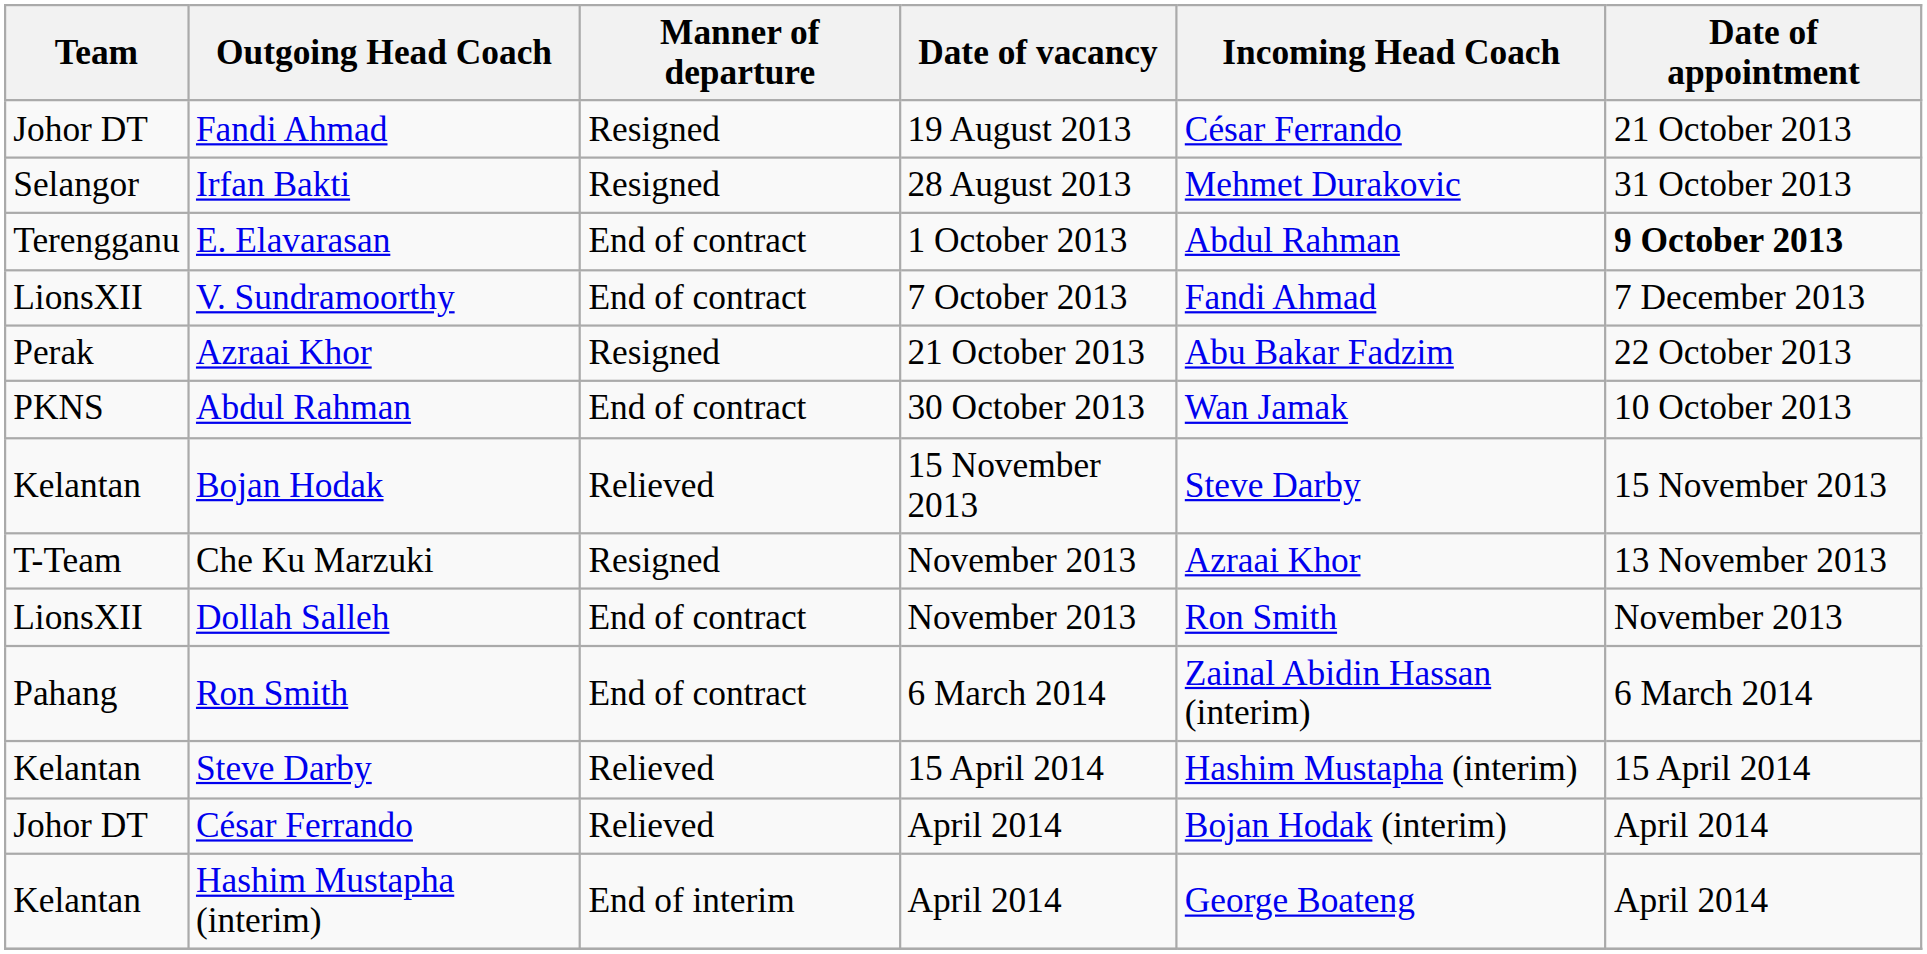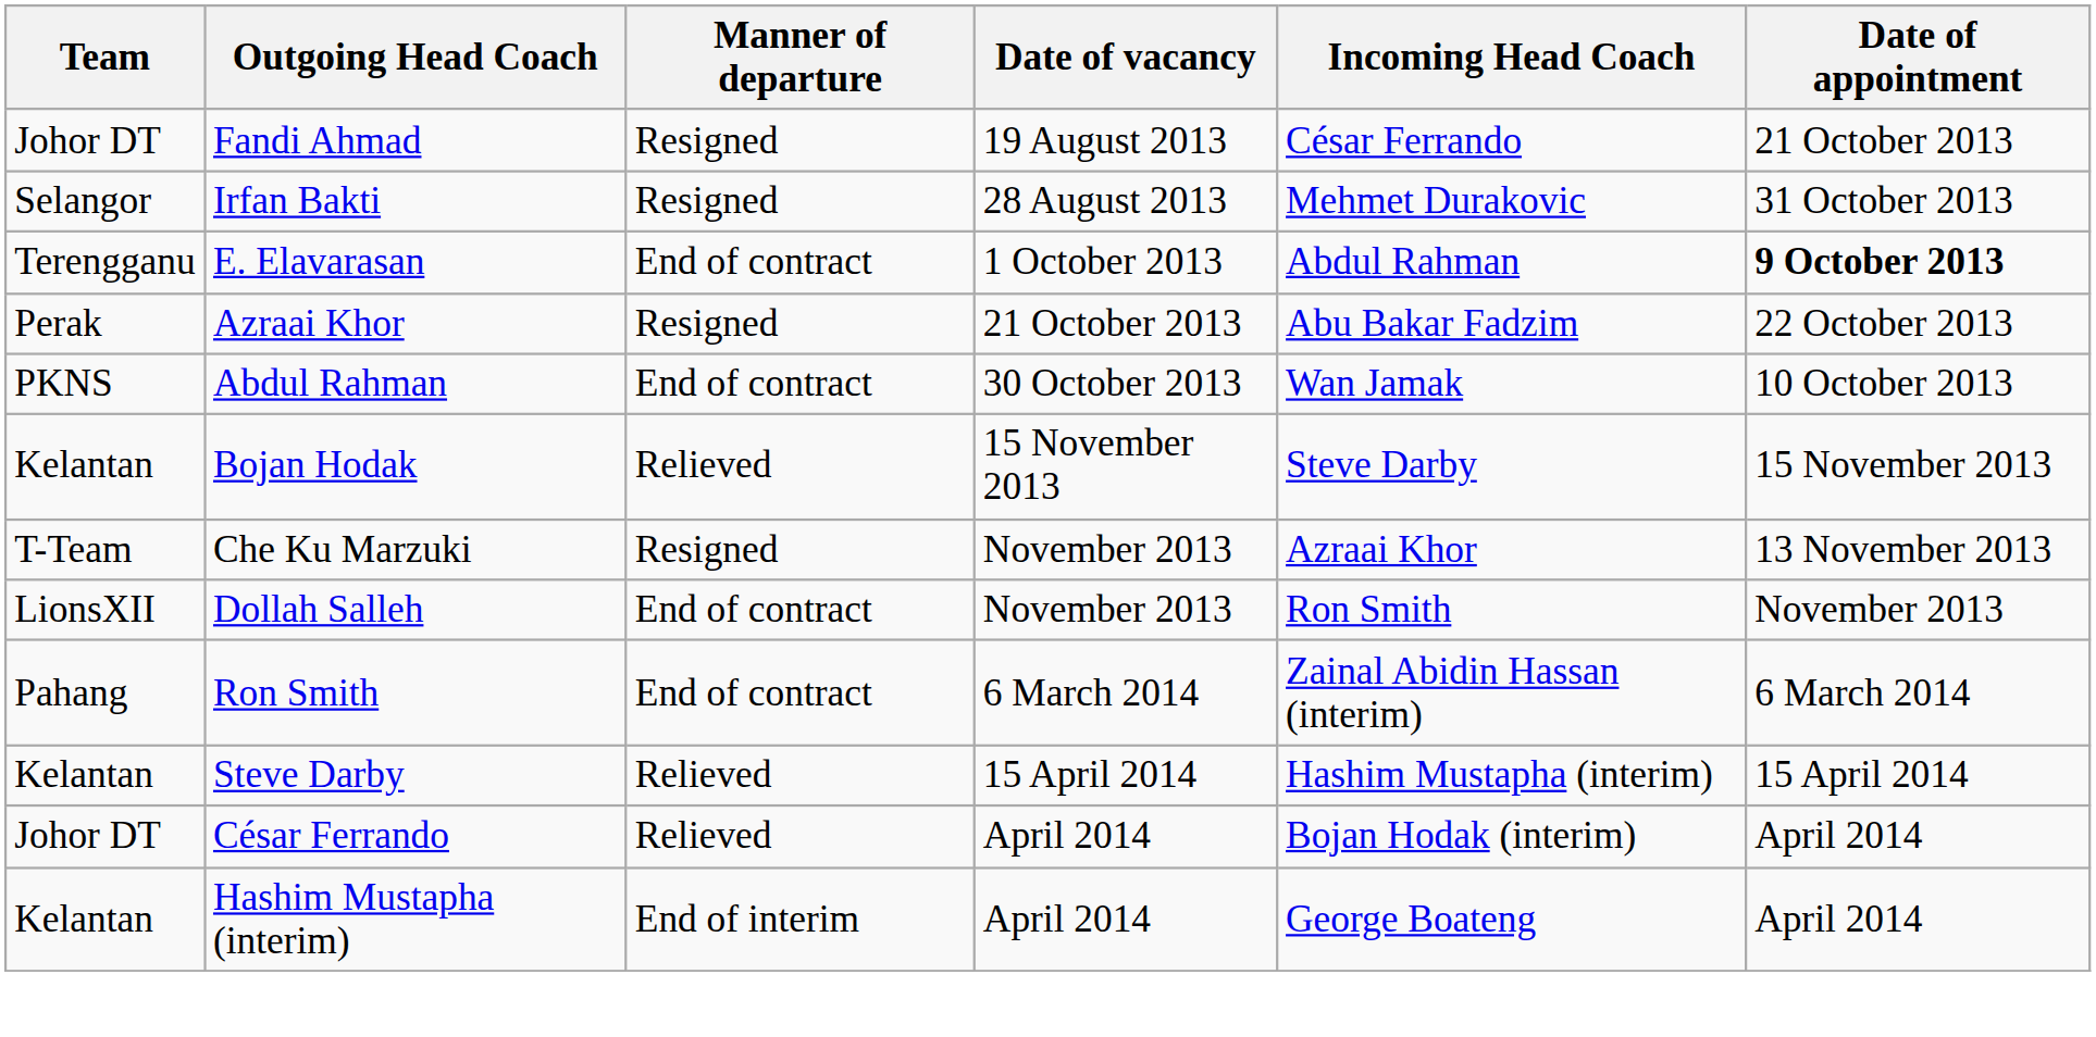 <table class="wikitable">
 <tr>
 <th>Team</th>
 <th>Outgoing Head Coach</th>
 <th>Manner of departure</th>
 <th>Date of vacancy</th>
 <th>Incoming Head Coach</th>
 <th>Date of appointment</th>
 </tr>
 <tr>
 <td>Johor DT</td>
 <td> <a href='#'>Fandi Ahmad</a></td>
 <td>Resigned</td>
 <td>19 August 2013</td>
 <td> <a href='#'>César Ferrando</a></td>
 <td>21 October 2013</td>
 </tr>
 <tr>
 <td>Selangor</td>
 <td> <a href='#'>Irfan Bakti</a></td>
 <td>Resigned</td>
 <td>28 August 2013</td>
 <td> <a href='#'>Mehmet Durakovic</a></td>
 <td>31 October 2013</td>
 </tr>
 <tr>
 <td>Terengganu</td>
 <td> <a href='#'>E. Elavarasan</a></td>
 <td>End of contract</td>
 <td>1 October 2013</td>
 <td> <a href='#'>Abdul Rahman</a></td>
 <td><strong>9 October 2013</strong></td>
-</tr>
-<tr>
-<td>LionsXII</td>
-<td> <a href='#'>V. Sundramoorthy</a></td>
-<td>End of contract</td>
-<td>7 October 2013</td>
-<td> <a href='#'>Fandi Ahmad</a></td>
-<td>7 December 2013</td>
 </tr>
 <tr>
 <td>Perak</td>
 <td> <a href='#'>Azraai Khor</a></td>
 <td>Resigned</td>
 <td>21 October 2013</td>
 <td> <a href='#'>Abu Bakar Fadzim</a></td>
 <td>22 October 2013</td>
 </tr>
 <tr>
 <td>PKNS</td>
 <td> <a href='#'>Abdul Rahman</a></td>
 <td>End of contract</td>
 <td>30 October 2013</td>
 <td> <a href='#'>Wan Jamak</a></td>
 <td>10 October 2013</td>
 </tr>
 <tr>
 <td>Kelantan</td>
 <td> <a href='#'>Bojan Hodak</a></td>
 <td>Relieved</td>
 <td>15 November 2013</td>
 <td> <a href='#'>Steve Darby</a></td>
 <td>15 November 2013</td>
 </tr>
 <tr>
 <td>T-Team</td>
 <td> Che Ku Marzuki</td>
 <td>Resigned</td>
 <td>November 2013</td>
 <td> <a href='#'>Azraai Khor</a></td>
 <td>13 November 2013</td>
 </tr>
 <tr>
 <td>LionsXII</td>
 <td> <a href='#'>Dollah Salleh</a></td>
 <td>End of contract</td>
 <td>November 2013</td>
 <td> <a href='#'>Ron Smith</a></td>
 <td>November 2013</td>
 </tr>
 <tr>
 <td>Pahang</td>
 <td> <a href='#'>Ron Smith</a></td>
 <td>End of contract</td>
 <td>6 March 2014</td>
 <td> <a href='#'>Zainal Abidin Hassan</a> (interim)</td>
 <td>6 March 2014</td>
 </tr>
 <tr>
 <td>Kelantan</td>
 <td> <a href='#'>Steve Darby</a></td>
 <td>Relieved</td>
 <td>15 April 2014</td>
 <td> <a href='#'>Hashim Mustapha</a> (interim)</td>
 <td>15 April 2014</td>
 </tr>
 <tr>
 <td>Johor DT</td>
 <td> <a href='#'>César Ferrando</a></td>
 <td>Relieved</td>
 <td>April 2014</td>
 <td> <a href='#'>Bojan Hodak</a> (interim)</td>
 <td>April 2014</td>
 </tr>
 <tr>
 <td>Kelantan</td>
 <td> <a href='#'>Hashim Mustapha</a> (interim)</td>
 <td>End of interim</td>
 <td>April 2014</td>
 <td> <a href='#'>George Boateng</a></td>
 <td>April 2014</td>
 </tr>
 <tr>
 </tr>
 </table>
